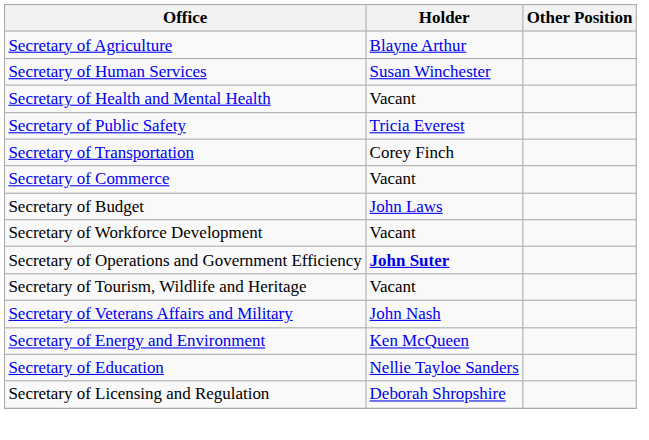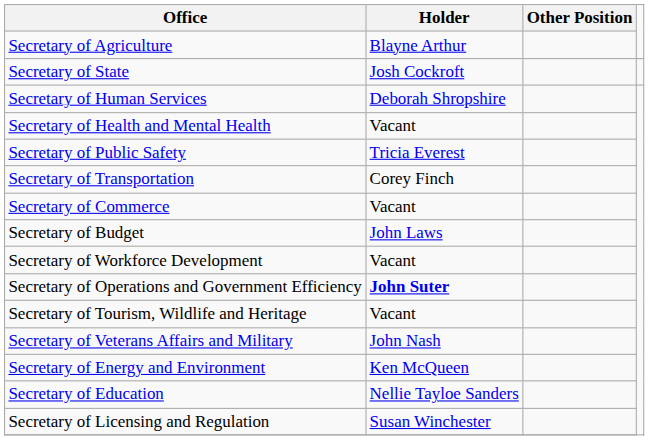 <table class="wikitable">
 <tr>
 <th>Office</th>
 <th>Holder</th>
 <th>Other Position</th>
 </tr>
 <tr>
 <td><a href='#'>Secretary of Agriculture</a></td>
 <td><a href='#'>Blayne Arthur</a></td>
 <td></td>
 </tr>
 <tr>
+<td><a href='#'>Secretary of State</a></td>
+<td><a href='#'>Josh Cockroft</a></td>
+<td></td>
+<td></td>
+</tr>
+<tr>
 <td><a href='#'>Secretary of Human Services</a></td>
-<td><a href='#'>Susan Winchester</a></td>
+<td><a href='#'>Deborah Shropshire</a></td>
 <td></td>
 </tr>
 <tr>
 <td><a href='#'>Secretary of Health and Mental Health</a></td>
 <td>Vacant</td>
 <td></td>
 </tr>
 <tr>
 <td><a href='#'>Secretary of Public Safety</a></td>
 <td><a href='#'>Tricia Everest</a></td>
 <td></td>
 </tr>
 <tr>
 <td><a href='#'>Secretary of Transportation</a></td>
 <td>Corey Finch</td>
 <td></td>
 </tr>
 <tr>
 <td><a href='#'>Secretary of Commerce</a></td>
 <td>Vacant</td>
 <td></td>
 </tr>
 <tr>
 <td>Secretary of Budget</td>
 <td><a href='#'>John Laws</a></td>
 <td></td>
 </tr>
 <tr>
 <td>Secretary of Workforce Development</td>
 <td>Vacant</td>
 <td></td>
 </tr>
 <tr>
 <td>Secretary of Operations and Government Efficiency</td>
 <td><strong><a href='#'>John Suter</a></strong></td>
 <td></td>
 </tr>
 <tr>
 <td>Secretary of Tourism, Wildlife and Heritage</td>
 <td>Vacant</td>
 <td></td>
 </tr>
 <tr>
 <td><a href='#'>Secretary of Veterans Affairs and Military</a></td>
 <td><a href='#'>John Nash</a></td>
 <td></td>
 </tr>
 <tr>
 <td><a href='#'>Secretary of Energy and Environment</a></td>
 <td><a href='#'>Ken McQueen</a></td>
 <td></td>
 </tr>
 <tr>
 <td><a href='#'>Secretary of Education</a></td>
 <td><a href='#'>Nellie Tayloe Sanders</a></td>
 <td></td>
 </tr>
 <tr>
 <td>Secretary of Licensing and Regulation</td>
-<td><a href='#'>Deborah Shropshire</a></td>
+<td><a href='#'>Susan Winchester</a></td>
 <td></td>
 </tr>
 <tr>
 </tr>
 </table>
